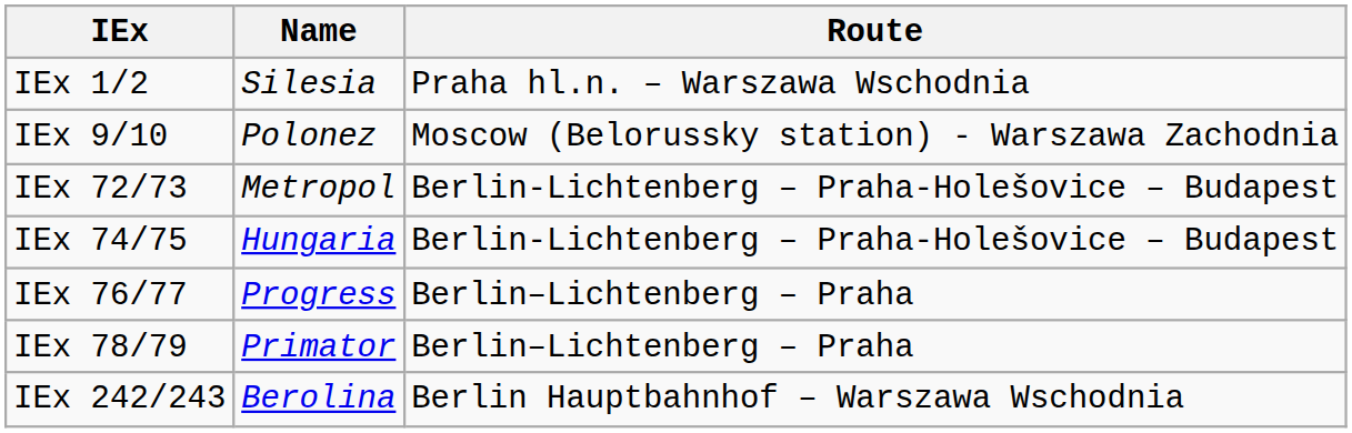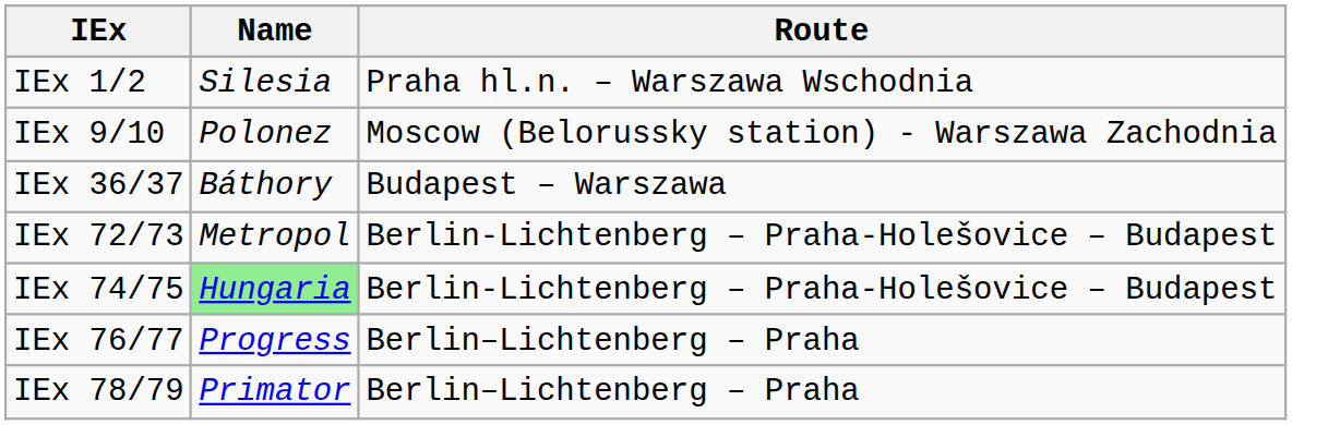 <table class="wikitable" style="clear:both">
 <tr class="hintergrundfarbe6">
 <th>IEx</th>
 <th>Name</th>
 <th>Route</th>
 </tr>
 <tr>
 <td>IEx 1/2</td>
 <td><em>Silesia</em></td>
 <td>Praha hl.n. – Warszawa Wschodnia</td>
 </tr>
 <tr>
 <td>IEx 9/10</td>
 <td><em>Polonez</em></td>
 <td>Moscow (Belorussky station) - Warszawa Zachodnia</td>
 </tr>
 <tr>
+<td>IEx 36/37</td>
+<td><em>Báthory</em></td>
+<td>Budapest – Warszawa</td>
+</tr>
+<tr>
 <td>IEx 72/73</td>
 <td><em>Metropol</em></td>
 <td>Berlin-Lichtenberg – Praha-Holešovice – Budapest</td>
 </tr>
 <tr>
 <td>IEx 74/75</td>
-<td><em><a href='#'>Hungaria</a></em></td>
+<td style="background: lightgreen;"><em><a href='#'>Hungaria</a></em></td>
 <td>Berlin-Lichtenberg – Praha-Holešovice – Budapest</td>
 </tr>
 <tr>
 <td>IEx 76/77</td>
 <td><em><a href='#'>Progress</a></em></td>
 <td>Berlin–Lichtenberg – Praha</td>
 </tr>
 <tr>
 <td>IEx 78/79</td>
 <td><em><a href='#'>Primator</a></em></td>
 <td>Berlin–Lichtenberg – Praha</td>
 </tr>
-<tr>
-<td>IEx 242/243</td>
-<td><em><a href='#'>Berolina</a></em></td>
-<td>Berlin Hauptbahnhof – Warszawa Wschodnia</td>
-</tr>
 </table>
